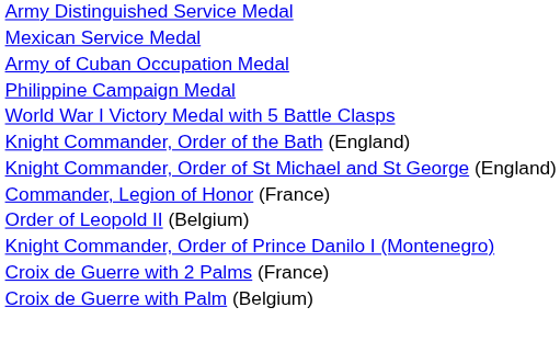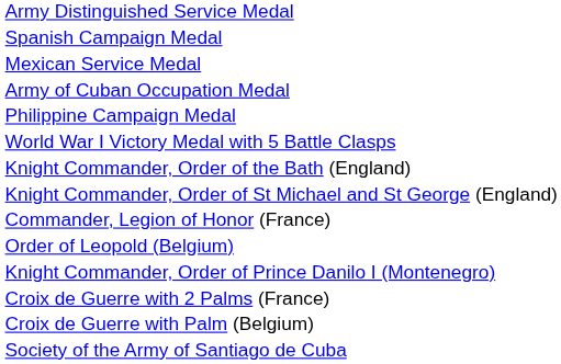 <table>
 <tr>
 <td></td>
 <td><a href='#'>Army Distinguished Service Medal</a></td>
+</tr>
+<tr>
+<td></td>
+<td><a href='#'>Spanish Campaign Medal</a></td>
 </tr>
 <tr>
 <td></td>
 <td><a href='#'>Mexican Service Medal</a></td>
 </tr>
 <tr>
 <td></td>
 <td><a href='#'>Army of Cuban Occupation Medal</a></td>
 </tr>
 <tr>
 <td></td>
 <td><a href='#'>Philippine Campaign Medal</a></td>
 </tr>
 <tr>
 <td></td>
 <td><a href='#'>World War I Victory Medal with 5 Battle Clasps</a></td>
 </tr>
 <tr>
 <td></td>
 <td><a href='#'>Knight Commander, Order of the Bath</a> (England)</td>
 </tr>
 <tr>
 <td></td>
 <td><a href='#'>Knight Commander, Order of St Michael and St George</a> (England)</td>
 </tr>
 <tr>
 <td></td>
 <td><a href='#'>Commander, Legion of Honor</a> (France)</td>
 </tr>
 <tr>
 <td></td>
-<td><a href='#'>Order of Leopold II</a> (Belgium)</td>
+<td><a href='#'>Order of Leopold (Belgium)</a></td>
 </tr>
 <tr>
 <td></td>
 <td><a href='#'>Knight Commander, Order of Prince Danilo I (Montenegro)</a></td>
 </tr>
 <tr>
 <td></td>
 <td><a href='#'>Croix de Guerre with 2 Palms</a> (France)</td>
 </tr>
 <tr>
 <td></td>
 <td><a href='#'>Croix de Guerre with Palm</a> (Belgium)</td>
 </tr>
+<tr>
+<td></td>
+<td><a href='#'>Society of the Army of Santiago de Cuba</a></td>
+</tr>
 </table>
